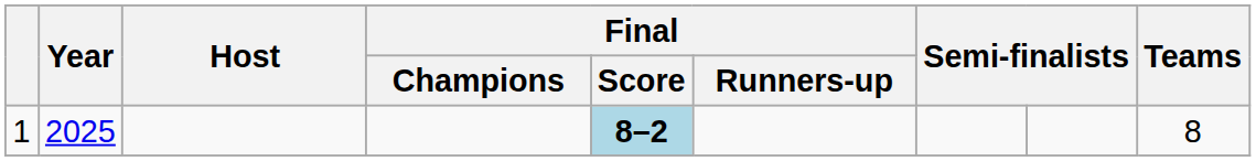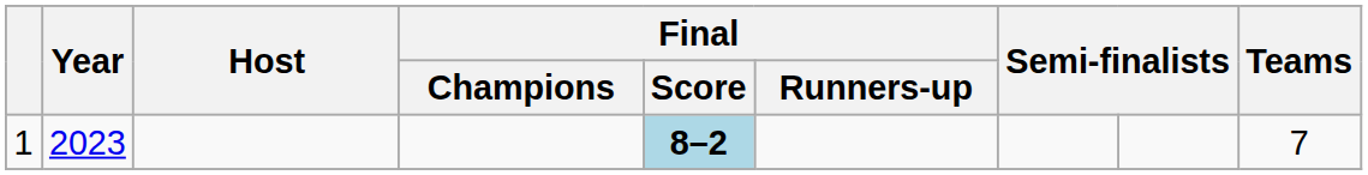 <table class="wikitable" style="font-size:95%; text-align:center; width:;">
 <tr>
 <th rowspan=2 style= "width:;"></th>
 <th rowspan=2 style= "width:;">Year</th>
 <th rowspan=2 style= "width:110px;">Host</th>
 <th colspan=3>Final</th>
 <th rowspan=2 colspan=2>Semi-finalists</th>
 <th rowspan=2>Teams</th>
 </tr>
 <tr>
 <th width= 100px>Champions</th>
 <th width=>Score</th>
 <th width= 100px>Runners-up</th>
 </tr>
 <tr>
 <td>1</td>
-<td><a href='#'>2025</a></td>
+<td><a href='#'>2023</a></td>
 <td align=left></td>
 <td><strong></strong></td>
 <td style="background: lightblue;"><strong>8–2</strong></td>
 <td></td>
 <td align=left></td>
 <td></td>
-<td>8</td>
+<td>7</td>
 </tr>
 </table>
